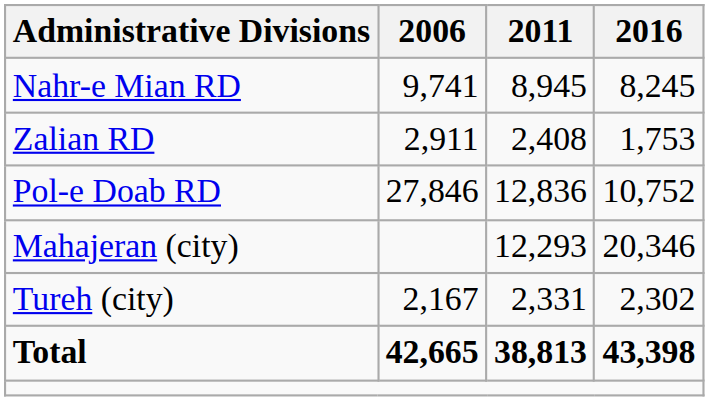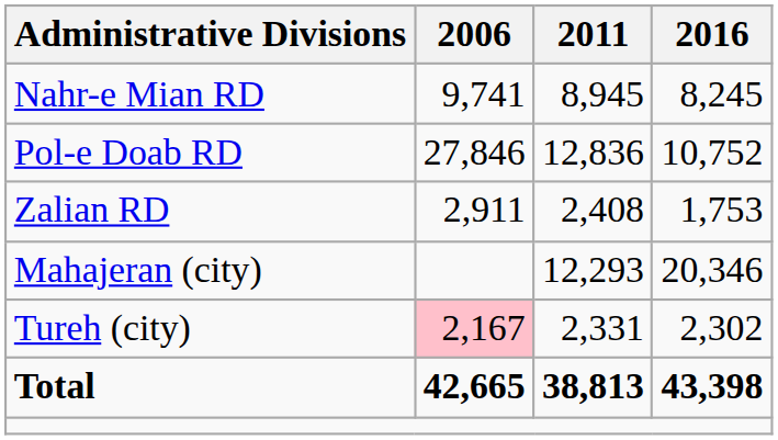 <table class="wikitable">
 <tr>
 <th>Administrative Divisions</th>
 <th>2006</th>
 <th>2011</th>
 <th>2016</th>
 </tr>
 <tr>
 <td><a href='#'>Nahr-e Mian RD</a></td>
 <td style="text-align: right;">9,741</td>
 <td style="text-align: right;">8,945</td>
 <td style="text-align: right;">8,245</td>
 </tr>
 <tr>
+<td><a href='#'>Pol-e Doab RD</a></td>
+<td style="text-align: right;">27,846</td>
+<td style="text-align: right;">12,836</td>
+<td style="text-align: right;">10,752</td>
+</tr>
+<tr>
 <td><a href='#'>Zalian RD</a></td>
 <td style="text-align: right;">2,911</td>
 <td style="text-align: right;">2,408</td>
 <td style="text-align: right;">1,753</td>
-</tr>
-<tr>
-<td><a href='#'>Pol-e Doab RD</a></td>
-<td style="text-align: right;">27,846</td>
-<td style="text-align: right;">12,836</td>
-<td style="text-align: right;">10,752</td>
 </tr>
 <tr>
 <td><a href='#'>Mahajeran</a> (city)</td>
 <td style="text-align: right;"></td>
 <td style="text-align: right;">12,293</td>
 <td style="text-align: right;">20,346</td>
 </tr>
 <tr>
 <td><a href='#'>Tureh</a> (city)</td>
-<td style="text-align: right;">2,167</td>
+<td style="background: pink; text-align: right;">2,167</td>
 <td style="text-align: right;">2,331</td>
 <td style="text-align: right;">2,302</td>
 </tr>
 <tr>
 <td><strong>Total</strong></td>
 <td style="text-align: right;"><strong>42,665</strong></td>
 <td style="text-align: right;"><strong>38,813</strong></td>
 <td style="text-align: right;"><strong>43,398</strong></td>
 </tr>
 <tr>
 <td colspan=4></td>
 </tr>
 </table>
